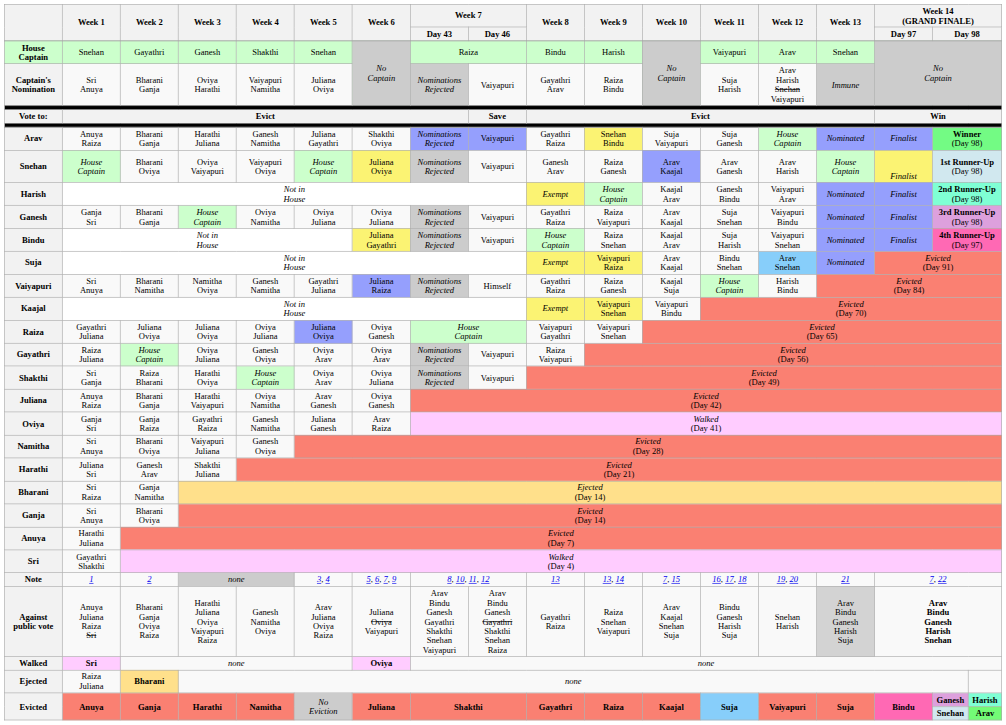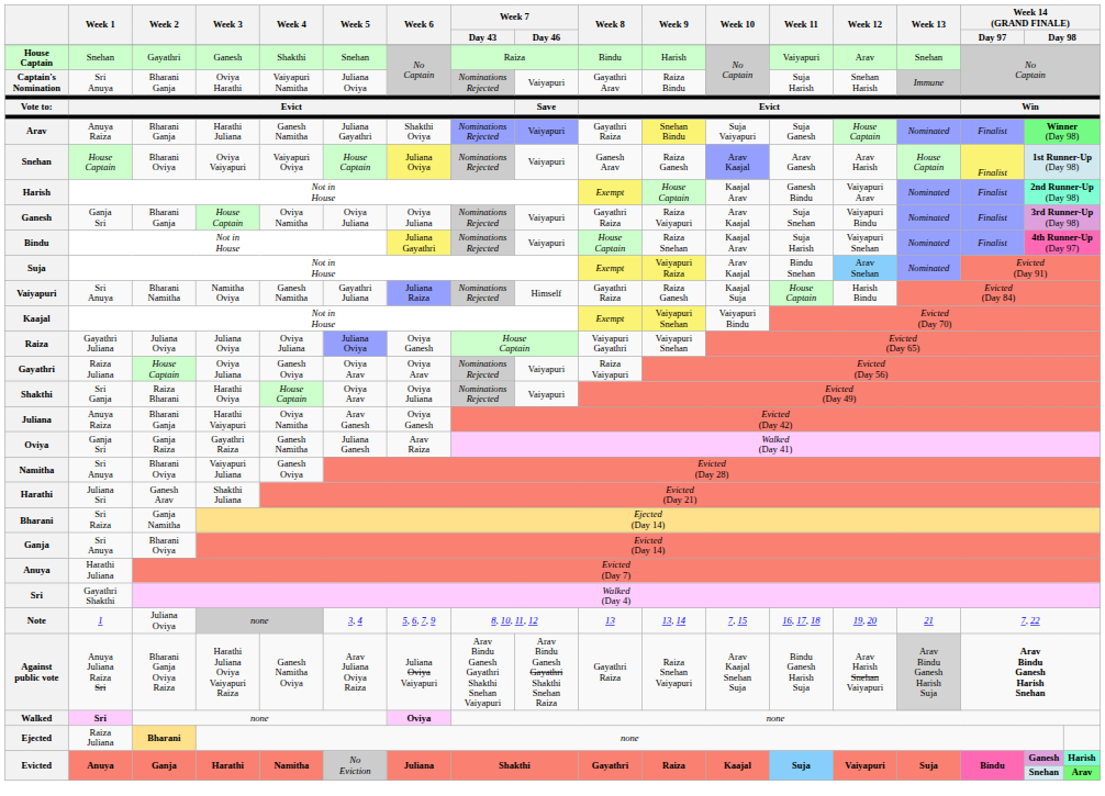 <table class="wikitable" style="text-align:center; width:100%; font-size:85%; line-height:15px;">
 <tr>
 <th rowspan="2" style="width: 5%;"></th>
 <th rowspan="2" style="width: 5%;">Week 1</th>
 <th rowspan="2" style="width: 5%;">Week 2</th>
 <th rowspan="2" style="width: 5%;">Week 3</th>
 <th rowspan="2" style="width: 5%;">Week 4</th>
 <th rowspan="2" style="width: 5%;">Week 5</th>
 <th rowspan="2" style="width: 5%;">Week 6</th>
 <th style="width: 5%;" colspan="3">Week 7</th>
 <th rowspan="2" style="width: 5%;">Week 8</th>
 <th rowspan="2" style="width: 5%;">Week 9</th>
 <th rowspan="2" style="width: 5%;">Week 10</th>
 <th rowspan="2" style="width: 5%;">Week 11</th>
 <th rowspan="2" style="width: 5%;">Week 12</th>
 <th rowspan="2" style="width: 5%;">Week 13</th>
 <th style="width: 5%;" colspan="3">Week 14<br>(GRAND FINALE)</th>
 </tr>
 <tr>
 <th style="width:5%">Day 43</th>
 <th style="width:5%" colspan="2">Day 46</th>
 <th style="width:5%">Day 97</th>
 <th style="width:5%" colspan="2">Day 98</th>
 </tr>
 <tr>
 </tr>
 <tr style="background:#cfc;">
 <th style="background:#cfc;">House<br>Captain </th>
 <td>Snehan</td>
 <td>Gayathri</td>
 <td>Ganesh</td>
 <td>Shakthi</td>
 <td>Snehan</td>
 <td rowspan="2" style="background:#ccc;"><em>No<br>Captain</em></td>
 <td colspan="3">Raiza</td>
 <td>Bindu</td>
 <td>Harish</td>
 <td rowspan="2" style="background:#ccc;"><em>No<br>Captain</em></td>
 <td>Vaiyapuri</td>
 <td>Arav</td>
 <td>Snehan</td>
 <td colspan="3" rowspan="2" style="background:#ccc;"><em>No<br>Captain</em></td>
 </tr>
 <tr>
 <th>Captain's Nomination  </th>
 <td>Sri<br>Anuya</td>
 <td>Bharani<br>Ganja</td>
 <td>Oviya<br>Harathi</td>
 <td>Vaiyapuri<br>Namitha</td>
 <td>Juliana<br>Oviya</td>
 <td style="background:#ccc"><em>Nominations<br>Rejected</em></td>
 <td colspan="2">Vaiyapuri</td>
 <td>Gayathri<br>Arav</td>
 <td>Raiza<br>Bindu</td>
 <td>Suja<br>Harish</td>
-<td>Arav<br>Harish<br><s>Snehan</s><br>Vaiyapuri<br></td>
+<td>Snehan<br>Harish</td>
 <td style="background:#ccc"><em>Immune</em></td>
 </tr>
 <tr>
 <th style="background:#000;" colspan="19"></th>
 </tr>
 <tr>
 <th>Vote to:</th>
 <th colspan="7">Evict</th>
 <th>Save</th>
 <th colspan="7">Evict</th>
 <th colspan="3">Win</th>
 </tr>
 <tr>
 <th style="background:#000;" colspan="19"></th>
 </tr>
 <tr>
 </tr>
 <tr>
 </tr>
 <tr>
 <th>Arav</th>
 <td>Anuya<br>Raiza</td>
 <td>Bharani<br>Ganja</td>
 <td>Harathi<br>Juliana</td>
 <td>Ganesh<br>Namitha</td>
 <td>Juliana<br>Gayathri</td>
 <td>Shakthi<br>Oviya</td>
 <td style="background:#959FFD;"><em>Nominations<br>Rejected</em></td>
 <td colspan="2" style="background:#959FFD;">Vaiyapuri</td>
 <td>Gayathri<br>Raiza</td>
 <td style="background:#FBF373;">Snehan<br>Bindu</td>
 <td>Suja<br>Vaiyapuri</td>
 <td>Suja<br>Ganesh</td>
 <td style="background:#cfc;"><em>House<br>Captain</em></td>
 <td style="background:#959FFD;"><em>Nominated</em></td>
 <td style="background:#959FFD;"><em>Finalist</em></td>
 <td style="background:#73FB84;" colspan="2"><strong>Winner</strong><br>(Day 98)</td>
 </tr>
 <tr>
 <th>Snehan</th>
 <td style="background:#cfc;"><em>House<br>Captain</em></td>
 <td>Bharani<br>Oviya</td>
 <td>Oviya<br>Vaiyapuri</td>
 <td>Vaiyapuri<br>Oviya</td>
 <td style="background:#cfc;"><em>House<br>Captain</em></td>
 <td style="background:#FBF373;">Juliana<br>Oviya</td>
 <td style="background:#ccc"><em>Nominations<br>Rejected</em></td>
 <td colspan="2">Vaiyapuri</td>
 <td>Ganesh<br>Arav</td>
 <td>Raiza<br>Ganesh</td>
 <td style="background:#959FFD;">Arav<br>Kaajal</td>
 <td>Arav<br>Ganesh</td>
 <td>Arav<br>Harish</td>
 <td style="background:#cfc;"><em>House<br>Captain</em></td>
 <td style="background:#FBF373;"> <br><br><em>Finalist</em></td>
 <td style="background:#D1E8EF;" colspan="2"><strong>1st Runner-Up</strong> <br>(Day 98)</td>
 </tr>
 <tr>
 <th>Harish</th>
 <td colspan="9"  style="background:#fff;"><em>Not in<br>House</em></td>
 <td style="background:#FBF373;"><em>Exempt</em></td>
 <td style="background:#cfc;"><em>House<br>Captain</em></td>
 <td>Kaajal<br> Arav</td>
 <td>Ganesh<br>Bindu</td>
 <td>Vaiyapuri<br>Arav</td>
 <td style="background:#959FFD;"><em>Nominated</em></td>
 <td style="background:#959FFD;"><em>Finalist</em></td>
 <td style="background:#7FFFD4;" colspan="2"><strong>2nd Runner-Up</strong><br>(Day 98)</td>
 </tr>
 <tr>
 <th>Ganesh</th>
 <td>Ganja<br>Sri</td>
 <td>Bharani<br>Ganja</td>
 <td style="background:#cfc;"><em>House<br>Captain</em></td>
 <td>Oviya<br>Namitha</td>
 <td>Oviya<br>Juliana</td>
 <td>Oviya<br>Juliana</td>
 <td style="background:#ccc"><em>Nominations<br>Rejected</em></td>
 <td colspan="2">Vaiyapuri</td>
 <td>Gayathri<br>Raiza</td>
 <td>Raiza<br>Vaiyapuri</td>
 <td>Arav<br> Kaajal</td>
 <td>Suja<br>Snehan</td>
 <td>Vaiyapuri<br>Bindu</td>
 <td style="background:#959FFD;"><em>Nominated</em></td>
 <td style="background:#959FFD;"><em>Finalist</em></td>
 <td style="background:#DDA0DD;" colspan="2"><strong>3rd Runner-Up</strong><br>(Day 98)</td>
 </tr>
 <tr>
 <th>Bindu</th>
 <td colspan="5" style="background:#fff;"><em>Not in<br>House</em></td>
 <td style="background:#FBF373;">Juliana<br>Gayathri</td>
 <td style="background:#ccc"><em>Nominations<br>Rejected</em></td>
 <td colspan="2">Vaiyapuri</td>
 <td style="background:#cfc;"><em>House<br>Captain</em></td>
 <td>Raiza<br>Snehan</td>
 <td>Kaajal<br> Arav</td>
 <td>Suja<br>Harish</td>
 <td>Vaiyapuri<br>Snehan</td>
 <td style="background:#959FFD;"><em>Nominated</em></td>
 <td style="background:#959FFD;"><em>Finalist</em></td>
 <td colspan="2" style="background:#FF69B4;"><strong>4th Runner-Up</strong><br>(Day 97)</td>
 </tr>
 <tr>
 <th>Suja</th>
 <td colspan="9" style="background:#fff;"><em>Not in<br>House</em></td>
 <td style="background:#FBF373;"><em>Exempt</em></td>
 <td style="background:#FBF373;">Vaiyapuri<br>Raiza</td>
 <td>Arav<br>Kaajal</td>
 <td>Bindu<br>Snehan</td>
 <td style="background:#87CEFA;">Arav<br>Snehan</td>
 <td style="background:#959FFD;"><em>Nominated</em></td>
 <td style="background:salmon" colspan="3"><em>Evicted</em><br>(Day 91)</td>
 </tr>
 <tr>
 <th>Vaiyapuri</th>
 <td>Sri<br>Anuya</td>
 <td>Bharani<br>Namitha</td>
 <td>Namitha<br>Oviya</td>
 <td>Ganesh<br>Namitha</td>
 <td>Gayathri<br>Juliana</td>
 <td style="background:#959FFD;">Juliana<br>Raiza</td>
 <td style="background:#ccc"><em>Nominations<br>Rejected</em></td>
 <td colspan="2">Himself</td>
 <td>Gayathri<br>Raiza</td>
 <td>Raiza<br>Ganesh</td>
 <td>Kaajal <br> Suja</td>
 <td style="background:#cfc;"><em>House<br>Captain</em></td>
 <td>Harish<br>Bindu</td>
 <td colspan="4" style="background:salmon"><em>Evicted</em><br>(Day 84)</td>
 </tr>
 <tr>
 <th>Kaajal</th>
 <td colspan="9"  style="background:#fff;"><em>Not in<br>House</em></td>
 <td style="background:#FBF373;"><em>Exempt</em></td>
 <td style="background:#FBF373;">Vaiyapuri<br>Snehan</td>
 <td>Vaiyapuri<br> Bindu</td>
 <td colspan="6" style="background:salmon"><em>Evicted</em><br>(Day 70)</td>
 </tr>
 <tr>
 <th>Raiza</th>
 <td>Gayathri<br>Juliana</td>
 <td>Juliana<br>Oviya</td>
 <td>Juliana<br>Oviya</td>
 <td>Oviya<br>Juliana</td>
 <td style="background:#959FFD;">Juliana<br>Oviya</td>
 <td>Oviya<br>Ganesh</td>
 <td colspan="3" style="background:#cfc;"><em>House<br>Captain</em></td>
 <td>Vaiyapuri<br>Gayathri</td>
 <td>Vaiyapuri<br>Snehan</td>
 <td colspan="7" style="background:salmon"><em>Evicted</em><br>(Day 65)</td>
 </tr>
 <tr>
 <th>Gayathri</th>
 <td>Raiza<br>Juliana</td>
 <td style="background:#cfc;"><em>House<br>Captain</em></td>
 <td>Oviya<br>Juliana</td>
 <td>Ganesh<br>Oviya</td>
 <td>Oviya<br>Arav</td>
 <td>Oviya<br>Arav</td>
 <td style="background:#ccc"><em>Nominations<br>Rejected</em></td>
 <td colspan="2">Vaiyapuri</td>
 <td>Raiza<br>Vaiyapuri</td>
 <td colspan="8" style="background:salmon"><em>Evicted</em><br>(Day 56)</td>
 </tr>
 <tr>
 <th>Shakthi</th>
 <td>Sri<br>Ganja</td>
 <td>Raiza<br>Bharani</td>
 <td>Harathi<br>Oviya</td>
 <td style="background:#cfc;"><em>House<br>Captain</em></td>
 <td>Oviya<br>Arav</td>
 <td>Oviya<br>Juliana</td>
 <td style="background:#ccc"><em>Nominations<br>Rejected</em></td>
 <td colspan="2">Vaiyapuri</td>
 <td colspan="10" style="background:salmon"><em>Evicted</em><br>(Day 49)</td>
 </tr>
 <tr>
 <th>Juliana</th>
 <td>Anuya<br>Raiza</td>
 <td>Bharani<br>Ganja</td>
 <td>Harathi<br>Vaiyapuri</td>
 <td>Oviya<br>Namitha</td>
 <td>Arav<br>Ganesh</td>
 <td>Oviya<br>Ganesh</td>
 <td colspan="12" style="background:salmon"><em>Evicted</em><br>(Day 42)</td>
 </tr>
 <tr>
 <th>Oviya</th>
 <td>Ganja<br>Sri</td>
 <td>Ganja<br>Raiza</td>
 <td>Gayathri<br>Raiza</td>
 <td>Ganesh<br>Namitha</td>
 <td>Juliana<br>Ganesh</td>
 <td>Arav<br>Raiza</td>
 <td colspan="12" style="background:#fcf"><em>Walked</em><br>(Day 41)</td>
 </tr>
 <tr>
 <th>Namitha</th>
 <td>Sri<br>Anuya</td>
 <td>Bharani<br>Oviya</td>
 <td>Vaiyapuri<br>Juliana</td>
 <td>Ganesh<br>Oviya</td>
 <td colspan="14" style="background:salmon"><em>Evicted</em><br>(Day 28)</td>
 </tr>
 <tr>
 <th>Harathi</th>
 <td>Juliana<br>Sri</td>
 <td>Ganesh<br>Arav</td>
 <td>Shakthi<br>Juliana</td>
 <td style="background:salmon" colspan=15><em>Evicted</em><br>(Day 21)</td>
 </tr>
 <tr>
 <th>Bharani</th>
 <td>Sri<br>Raiza</td>
 <td>Ganja<br>Namitha</td>
 <td style="background:#FFE08B" colspan="16"><em>Ejected</em><br>(Day 14)</td>
 </tr>
 <tr>
 <th>Ganja</th>
 <td>Sri<br>Anuya</td>
 <td>Bharani<br>Oviya</td>
 <td style="background:salmon" colspan="16"><em>Evicted</em><br>(Day 14)</td>
 </tr>
 <tr>
 <th>Anuya</th>
 <td>Harathi<br>Juliana</td>
 <td style="background:salmon" colspan="17"><em>Evicted</em><br>(Day 7)</td>
 </tr>
 <tr>
 <th>Sri</th>
 <td>Gayathri<br>Shakthi</td>
 <td style="background:#fcf" colspan="17"><em>Walked</em><br>(Day 4)</td>
 </tr>
 <tr>
 <th>Note</th>
 <td><em><a href='#'>1</a></em></td>
-<td><em><a href='#'>2</a></em></td>
+<td>Juliana<br>Oviya</td>
 <td colspan=2 bgcolor=#ccc><em>none</em></td>
 <td><em><a href='#'>3</a></em>, <em><a href='#'>4</a></em></td>
 <td><em><a href='#'>5</a></em>, <em><a href='#'>6</a></em>, <em><a href='#'>7</a></em>, <em><a href='#'>9</a></em></td>
 <td colspan="3"><em><a href='#'>8</a></em>, <em><a href='#'>10</a></em>, <em><a href='#'>11</a></em>, <em><a href='#'>12</a></em></td>
 <td><em><a href='#'>13</a></em></td>
 <td><em><a href='#'>13</a></em>, <em><a href='#'>14</a></em></td>
 <td><em><a href='#'>7</a></em>, <em><a href='#'>15</a></em></td>
 <td><em><a href='#'>16</a></em>, <em><a href='#'>17</a></em>, <em><a href='#'>18</a></em></td>
 <td><em><a href='#'>19</a></em>, <em><a href='#'>20</a></em></td>
 <td><em><a href='#'>21</a></em></td>
 <td colspan="3"><em><a href='#'>7</a></em>, <em><a href='#'>22</a></em></td>
 </tr>
 <tr>
 <th>Against<br>public vote</th>
 <td>Anuya<br>Juliana<br>Raiza<br><s>Sri</s></td>
 <td>Bharani<br>Ganja<br>Oviya<br>Raiza</td>
 <td>Harathi<br>Juliana<br>Oviya<br>Vaiyapuri<br>Raiza</td>
 <td>Ganesh<br>Namitha<br>Oviya</td>
 <td>Arav<br>Juliana<br>Oviya<br>Raiza</td>
 <td>Juliana<br><s>Oviya</s><br>Vaiyapuri</td>
 <td>Arav<br>Bindu<br>Ganesh<br>Gayathri<br>Shakthi<br>Snehan<br>Vaiyapuri</td>
 <td colspan="2">Arav<br>Bindu<br>Ganesh<br><s>Gayathri</s><br>Shakthi<br>Snehan<br>Raiza</td>
 <td>Gayathri<br>Raiza</td>
 <td>Raiza<br>Snehan<br>Vaiyapuri</td>
 <td>Arav<br>Kaajal<br>Snehan<br>Suja</td>
 <td>Bindu<br>Ganesh<br>Harish <br>Suja</td>
-<td>Snehan<br>Harish</td>
+<td>Arav<br>Harish<br><s>Snehan</s><br>Vaiyapuri<br></td>
 <td style="background: lightgrey;">Arav<br>Bindu<br>Ganesh<br>Harish<br>Suja</td>
 <td colspan="3"><strong>Arav<br>Bindu<br>Ganesh<br>Harish<br>Snehan</strong></td>
 </tr>
 <tr>
 <th>Walked</th>
 <td style="background:#fcf"><strong>Sri</strong></td>
 <td colspan="4"><em>none</em></td>
 <td style="background:#fcf"><strong>Oviya</strong></td>
 <td colspan="12"><em>none</em></td>
 </tr>
 <tr>
 <th>Ejected</th>
 <td>Raiza<br>Juliana</td>
 <td style="background:#FFE08B"><strong>Bharani</strong></td>
 <td colspan="15"><em>none</em></td>
 <td></td>
 </tr>
 <tr>
 <th rowspan="2">Evicted</th>
 <td style="background:salmon;" rowspan="3"><strong>Anuya</strong></td>
 <td style="background:salmon;" rowspan="3"><strong>Ganja</strong></td>
 <td style="background:salmon;" rowspan="3"><strong>Harathi</strong></td>
 <td style="background:salmon;" rowspan="3"><strong>Namitha</strong></td>
 <td style="background:#ccc;" rowspan="3"><em>No<br>Eviction</em></td>
 <td style="background:salmon;" rowspan="3"><strong>Juliana</strong></td>
 <td colspan="3" style="background:salmon;" rowspan="3"><strong>Shakthi</strong></td>
 <td style="background:salmon;" rowspan="3"><strong>Gayathri</strong></td>
 <td style="background:salmon;" rowspan="3"><strong>Raiza</strong></td>
 <td style="background:salmon;" rowspan="3"><strong>Kaajal</strong></td>
 <td style="background:#87CEFA;" rowspan="3"><strong>Suja</strong></td>
 <td style="background:salmon;" rowspan="3"><strong>Vaiyapuri</strong></td>
 <td style="background:salmon;" rowspan="3"><strong>Suja</strong></td>
 <td rowspan="3" style="background:#FF69B4;"><strong>Bindu</strong></td>
 <td style="background:#DDA0DD;"><strong>Ganesh</strong></td>
 <td style="background:#7FFFD4;"><strong>Harish</strong></td>
 </tr>
 <tr>
 <td style="background:#D1E8EF;"><strong>Snehan</strong></td>
 <td style="background:#73FB76;"><strong>Arav</strong></td>
 </tr>
 </table>
